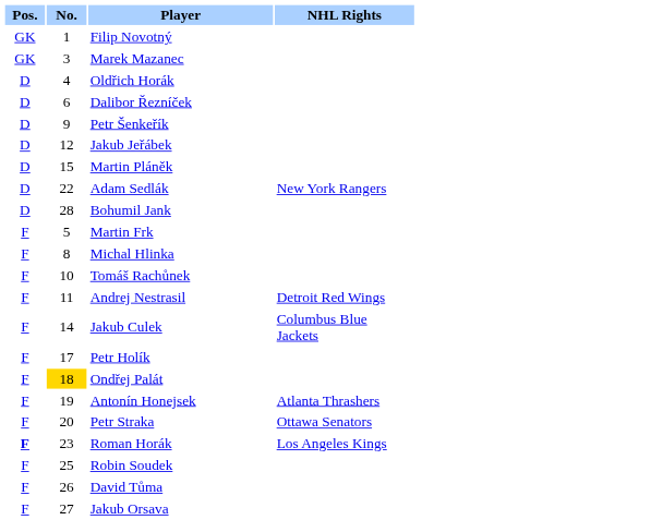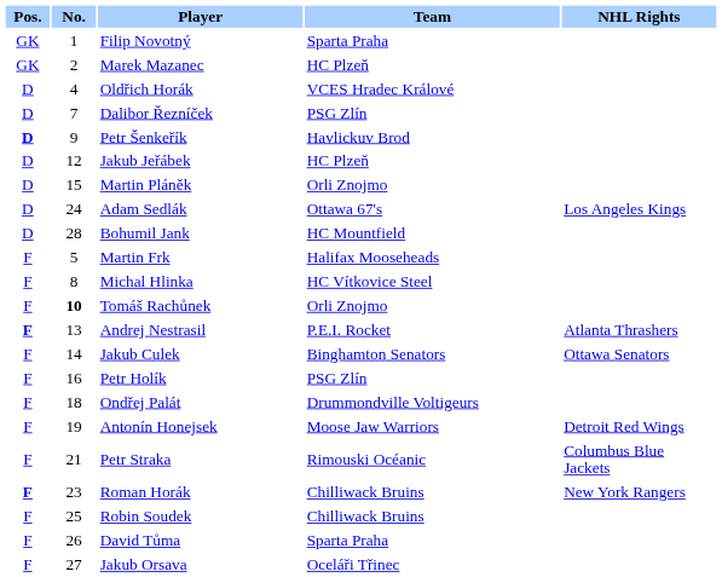 <table border="0" cellspacing="2" cellpadding="2">
 <tr bgcolor=AAD0FF>
 <th width=40>Pos.</th>
 <th width=40>No.</th>
 <th width=200>Player</th>
+<th width=250>Team</th>
 <th width=150>NHL Rights</th>
 </tr>
 <tr>
 <td style="text-align:center;"><a href='#'>GK</a></td>
 <td style="text-align:center;">1</td>
 <td><a href='#'>Filip Novotný</a></td>
+<td> <a href='#'>Sparta Praha</a></td>
 <td></td>
 </tr>
 <tr>
 <td style="text-align:center;"><a href='#'>GK</a></td>
-<td style="text-align:center;">3</td>
+<td style="text-align:center;">2</td>
 <td><a href='#'>Marek Mazanec</a></td>
+<td> <a href='#'>HC Plzeň</a></td>
 <td></td>
 </tr>
 <tr>
 <td style="text-align:center;"><a href='#'>D</a></td>
 <td style="text-align:center;">4</td>
 <td><a href='#'>Oldřich Horák</a></td>
+<td> <a href='#'>VCES Hradec Králové</a></td>
 <td></td>
 </tr>
 <tr>
 <td style="text-align:center;"><a href='#'>D</a></td>
-<td style="text-align:center;">6</td>
+<td style="text-align:center;">7</td>
 <td><a href='#'>Dalibor Řezníček</a></td>
+<td> <a href='#'>PSG Zlín</a></td>
 <td></td>
 </tr>
 <tr>
-<td style="text-align:center;"><a href='#'>D</a></td>
+<td style="text-align:center;"><strong><a href='#'>D</a></strong></td>
 <td style="text-align:center;">9</td>
 <td><a href='#'>Petr Šenkeřík</a></td>
+<td> <a href='#'>Havlickuv Brod</a></td>
 <td></td>
 </tr>
 <tr>
 <td style="text-align:center;"><a href='#'>D</a></td>
 <td style="text-align:center;">12</td>
 <td><a href='#'>Jakub Jeřábek</a></td>
+<td> <a href='#'>HC Plzeň</a></td>
 <td></td>
 </tr>
 <tr>
 <td style="text-align:center;"><a href='#'>D</a></td>
 <td style="text-align:center;">15</td>
 <td><a href='#'>Martin Pláněk</a></td>
+<td> <a href='#'>Orli Znojmo</a></td>
 <td></td>
 </tr>
 <tr>
 <td style="text-align:center;"><a href='#'>D</a></td>
-<td style="text-align:center;">22</td>
+<td style="text-align:center;">24</td>
 <td><a href='#'>Adam Sedlák</a></td>
-<td><a href='#'>New York Rangers</a></td>
+<td> <a href='#'>Ottawa 67's</a></td>
+<td><a href='#'>Los Angeles Kings</a></td>
 </tr>
 <tr>
 <td style="text-align:center;"><a href='#'>D</a></td>
 <td style="text-align:center;">28</td>
 <td><a href='#'>Bohumil Jank</a></td>
+<td> <a href='#'>HC Mountfield</a></td>
 <td></td>
 </tr>
 <tr>
 <td style="text-align:center;"><a href='#'>F</a></td>
 <td style="text-align:center;">5</td>
 <td><a href='#'>Martin Frk</a></td>
+<td> <a href='#'>Halifax Mooseheads</a></td>
 <td></td>
 </tr>
 <tr>
 <td style="text-align:center;"><a href='#'>F</a></td>
 <td style="text-align:center;">8</td>
 <td><a href='#'>Michal Hlinka</a></td>
+<td> <a href='#'>HC Vítkovice Steel</a></td>
 <td></td>
 </tr>
 <tr>
 <td style="text-align:center;"><a href='#'>F</a></td>
-<td style="text-align:center;">10</td>
+<td style="text-align:center;"><strong>10</strong></td>
 <td><a href='#'>Tomáš Rachůnek</a></td>
+<td> <a href='#'>Orli Znojmo</a></td>
 <td></td>
 </tr>
 <tr>
-<td style="text-align:center;"><a href='#'>F</a></td>
-<td style="text-align:center;">11</td>
+<td style="text-align:center;"><strong><a href='#'>F</a></strong></td>
+<td style="text-align:center;">13</td>
 <td><a href='#'>Andrej Nestrasil</a></td>
-<td><a href='#'>Detroit Red Wings</a></td>
+<td> <a href='#'>P.E.I. Rocket</a></td>
+<td><a href='#'>Atlanta Thrashers</a></td>
 </tr>
 <tr>
 <td style="text-align:center;"><a href='#'>F</a></td>
 <td style="text-align:center;">14</td>
 <td><a href='#'>Jakub Culek</a></td>
-<td><a href='#'>Columbus Blue Jackets</a></td>
+<td>  <a href='#'>Binghamton Senators</a></td>
+<td><a href='#'>Ottawa Senators</a></td>
 </tr>
 <tr>
 <td style="text-align:center;"><a href='#'>F</a></td>
-<td style="text-align:center;">17</td>
+<td style="text-align:center;">16</td>
 <td><a href='#'>Petr Holík</a></td>
+<td> <a href='#'>PSG Zlín</a></td>
 <td></td>
 </tr>
 <tr>
 <td style="text-align:center;"><a href='#'>F</a></td>
-<td style="background: gold; text-align:center;">18</td>
+<td style="text-align:center;">18</td>
 <td><a href='#'>Ondřej Palát</a></td>
+<td> <a href='#'>Drummondville Voltigeurs</a></td>
 <td></td>
 </tr>
 <tr>
 <td style="text-align:center;"><a href='#'>F</a></td>
 <td style="text-align:center;">19</td>
 <td><a href='#'>Antonín Honejsek</a></td>
-<td><a href='#'>Atlanta Thrashers</a></td>
+<td> <a href='#'>Moose Jaw Warriors</a></td>
+<td><a href='#'>Detroit Red Wings</a></td>
 </tr>
 <tr>
 <td style="text-align:center;"><a href='#'>F</a></td>
-<td style="text-align:center;">20</td>
+<td style="text-align:center;">21</td>
 <td><a href='#'>Petr Straka</a></td>
-<td><a href='#'>Ottawa Senators</a></td>
+<td> <a href='#'>Rimouski Océanic</a></td>
+<td><a href='#'>Columbus Blue Jackets</a></td>
 </tr>
 <tr>
 <td style="text-align:center;"><strong><a href='#'>F</a></strong></td>
 <td style="text-align:center;">23</td>
 <td><a href='#'>Roman Horák</a></td>
-<td><a href='#'>Los Angeles Kings</a></td>
+<td> <a href='#'>Chilliwack Bruins</a></td>
+<td><a href='#'>New York Rangers</a></td>
 </tr>
 <tr>
 <td style="text-align:center;"><a href='#'>F</a></td>
 <td style="text-align:center;">25</td>
 <td><a href='#'>Robin Soudek</a></td>
+<td> <a href='#'>Chilliwack Bruins</a></td>
 <td></td>
 </tr>
 <tr>
 <td style="text-align:center;"><a href='#'>F</a></td>
 <td style="text-align:center;">26</td>
 <td><a href='#'>David Tůma</a></td>
+<td> <a href='#'>Sparta Praha</a></td>
 <td></td>
 </tr>
 <tr>
 <td style="text-align:center;"><a href='#'>F</a></td>
 <td style="text-align:center;">27</td>
 <td><a href='#'>Jakub Orsava</a></td>
+<td> <a href='#'>Oceláři Třinec</a></td>
 <td></td>
 </tr>
 </table>
